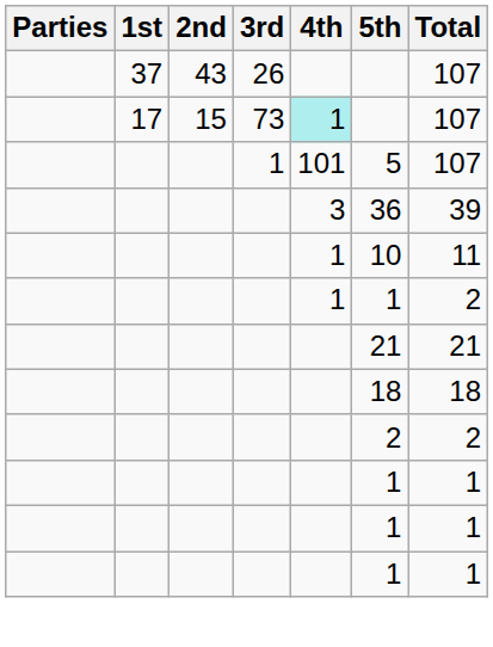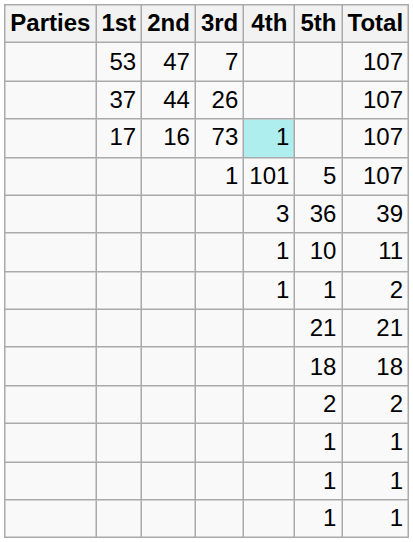 <table class="wikitable" style="text-align:right;">
 <tr>
 <th style="text-align:left;">Parties</th>
 <th>1st</th>
 <th>2nd</th>
 <th>3rd</th>
 <th>4th</th>
 <th>5th</th>
 <th>Total</th>
 </tr>
 <tr>
 <td style="text-align:left;"></td>
+<td>53</td>
+<td>47</td>
+<td>7</td>
+<td></td>
+<td></td>
+<td>107</td>
+</tr>
+<tr>
+<td style="text-align:left;"></td>
 <td>37</td>
-<td>43</td>
+<td>44</td>
 <td>26</td>
 <td></td>
 <td></td>
 <td>107</td>
 </tr>
 <tr>
 <td style="text-align:left;"></td>
 <td>17</td>
-<td>15</td>
+<td>16</td>
 <td>73</td>
 <td style="background: paleturquoise;">1</td>
 <td></td>
 <td>107</td>
 </tr>
 <tr>
 <td style="text-align:left;"></td>
 <td></td>
 <td></td>
 <td>1</td>
 <td>101</td>
 <td>5</td>
 <td>107</td>
 </tr>
 <tr>
 <td style="text-align:left;"></td>
 <td></td>
 <td></td>
 <td></td>
 <td>3</td>
 <td>36</td>
 <td>39</td>
 </tr>
 <tr>
 <td style="text-align:left;"></td>
 <td></td>
 <td></td>
 <td></td>
 <td>1</td>
 <td>10</td>
 <td>11</td>
 </tr>
 <tr>
 <td style="text-align:left;"></td>
 <td></td>
 <td></td>
 <td></td>
 <td>1</td>
 <td>1</td>
 <td>2</td>
 </tr>
 <tr>
 <td style="text-align:left;"></td>
 <td></td>
 <td></td>
 <td></td>
 <td></td>
 <td>21</td>
 <td>21</td>
 </tr>
 <tr>
 <td style="text-align:left;"></td>
 <td></td>
 <td></td>
 <td></td>
 <td></td>
 <td>18</td>
 <td>18</td>
 </tr>
 <tr>
 <td style="text-align:left;"></td>
 <td></td>
 <td></td>
 <td></td>
 <td></td>
 <td>2</td>
 <td>2</td>
 </tr>
 <tr>
 <td style="text-align:left;"></td>
 <td></td>
 <td></td>
 <td></td>
 <td></td>
 <td>1</td>
 <td>1</td>
 </tr>
 <tr>
 <td style="text-align:left;"></td>
 <td></td>
 <td></td>
 <td></td>
 <td></td>
 <td>1</td>
 <td>1</td>
 </tr>
 <tr>
 <td style="text-align:left;"></td>
 <td></td>
 <td></td>
 <td></td>
 <td></td>
 <td>1</td>
 <td>1</td>
 </tr>
 </table>
